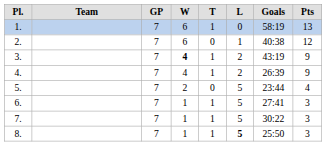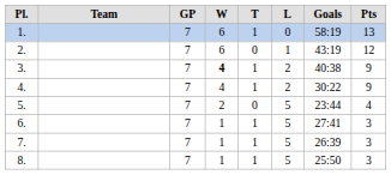 <table class="wikitable" width="60%">
 <tr style="font-weight:bold; background-color:#e0e0e0;" align="center" |>
 <td width="5%">Pl.</td>
 <td width="20%">Team</td>
 <td width="5%">GP</td>
 <td width="5%">W</td>
 <td width="5%">T</td>
 <td width="5%">L</td>
 <td width="5%">Goals</td>
 <td width="5%">Pts</td>
 </tr>
 <tr align="center" bgcolor="#BCD2EE">
 <td>1.</td>
 <td align="left"></td>
 <td>7</td>
 <td>6</td>
 <td>1</td>
 <td>0</td>
 <td>58:19</td>
 <td>13</td>
 </tr>
 <tr align="center" bgcolor="#FFFFFF">
 <td>2.</td>
 <td align="left"></td>
 <td>7</td>
 <td>6</td>
 <td>0</td>
 <td>1</td>
-<td>40:38</td>
+<td>43:19</td>
 <td>12</td>
 </tr>
 <tr align="center" bgcolor="#FFFFFF">
 <td>3.</td>
 <td align="left"></td>
 <td>7</td>
 <td><strong>4</strong></td>
 <td>1</td>
 <td>2</td>
-<td>43:19</td>
+<td>40:38</td>
 <td>9</td>
 </tr>
 <tr align="center" bgcolor="#FFFFFF">
 <td>4.</td>
 <td align="left"></td>
 <td>7</td>
 <td>4</td>
 <td>1</td>
 <td>2</td>
-<td>26:39</td>
+<td>30:22</td>
 <td>9</td>
 </tr>
 <tr align="center" bgcolor="#FFFFFF">
 <td>5.</td>
 <td align="left"></td>
 <td>7</td>
 <td>2</td>
 <td>0</td>
 <td>5</td>
 <td>23:44</td>
 <td>4</td>
 </tr>
 <tr align="center" bgcolor="#FFFFFF">
 <td>6.</td>
 <td align="left"></td>
 <td>7</td>
 <td>1</td>
 <td>1</td>
 <td>5</td>
 <td>27:41</td>
 <td>3</td>
 </tr>
 <tr align="center" bgcolor="#FFFFFF">
 <td>7.</td>
 <td align="left"></td>
 <td>7</td>
 <td>1</td>
 <td>1</td>
 <td>5</td>
-<td>30:22</td>
+<td>26:39</td>
 <td>3</td>
 </tr>
 <tr align="center" bgcolor="#FFFFFF">
 <td>8.</td>
 <td align="left"></td>
 <td>7</td>
 <td>1</td>
 <td>1</td>
-<td><strong>5</strong></td>
+<td>5</td>
 <td>25:50</td>
 <td>3</td>
 </tr>
 </table>
